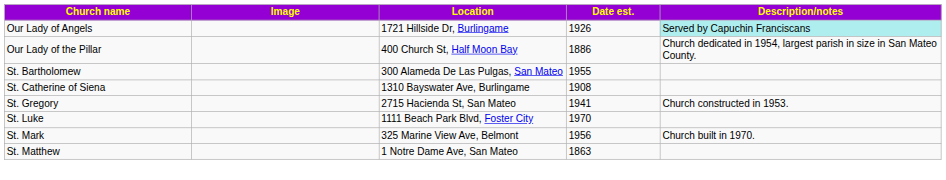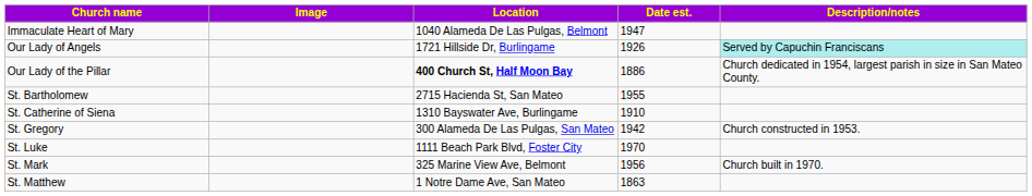 <table class="wikitable sortable" style="width:75%">
 <tr>
 <th style="background:darkviolet; color:yellow;" width="20%"><strong>Church name</strong></th>
 <th style="background:darkviolet; color:yellow;" width="20%"><strong>Image</strong></th>
 <th style="background:darkviolet; color:yellow;" width="20%"><strong>Location</strong></th>
 <th style="background:darkviolet; color:yellow;" width="10%"><strong>Date est.</strong></th>
 <th style="background:darkviolet; color:yellow;" width="30%"><strong>Description/notes</strong></th>
+</tr>
+<tr>
+<td>Immaculate Heart of Mary</td>
+<td></td>
+<td>1040 Alameda De Las Pulgas, <a href='#'>Belmont</a></td>
+<td>1947</td>
+<td></td>
 </tr>
 <tr>
 <td>Our Lady of Angels</td>
 <td></td>
 <td>1721 Hillside Dr, <a href='#'>Burlingame</a></td>
 <td>1926</td>
 <td style="background: paleturquoise;">Served by Capuchin Franciscans</td>
 </tr>
 <tr>
 <td>Our Lady of the Pillar</td>
 <td></td>
-<td>400 Church St, <a href='#'>Half Moon Bay</a></td>
+<td><strong>400 Church St, <a href='#'>Half Moon Bay</a></strong></td>
 <td>1886</td>
 <td>Church dedicated in 1954, largest parish in size in San Mateo County.</td>
 </tr>
 <tr>
 <td>St. Bartholomew</td>
 <td></td>
-<td>300 Alameda De Las Pulgas, <a href='#'>San Mateo</a></td>
+<td>2715 Hacienda St, San Mateo</td>
 <td>1955</td>
 <td></td>
 </tr>
 <tr>
 <td>St. Catherine of Siena</td>
 <td></td>
 <td>1310 Bayswater Ave, Burlingame</td>
-<td>1908</td>
+<td>1910</td>
 <td></td>
 </tr>
 <tr>
 <td>St. Gregory</td>
 <td></td>
-<td>2715 Hacienda St, San Mateo</td>
-<td>1941</td>
+<td>300 Alameda De Las Pulgas, <a href='#'>San Mateo</a></td>
+<td>1942</td>
 <td>Church constructed in 1953.</td>
 </tr>
 <tr>
 <td>St. Luke</td>
 <td></td>
 <td>1111 Beach Park Blvd, <a href='#'>Foster City</a></td>
 <td>1970</td>
 <td></td>
 </tr>
 <tr>
 <td>St. Mark</td>
 <td></td>
 <td>325 Marine View Ave, Belmont</td>
 <td>1956</td>
 <td>Church built in 1970.</td>
 </tr>
 <tr>
 <td>St. Matthew</td>
 <td></td>
 <td>1 Notre Dame Ave, San Mateo</td>
 <td>1863</td>
 <td></td>
 </tr>
 </table>
